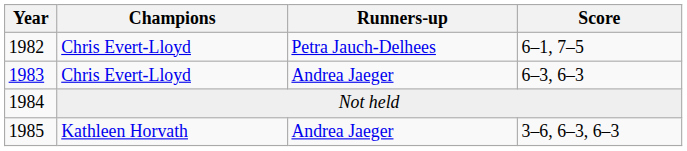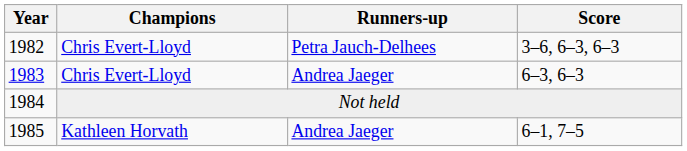 <table class="wikitable">
 <tr>
 <th style="width:40px">Year</th>
 <th style="width:200px">Champions</th>
 <th style="width:200px">Runners-up</th>
 <th style="width:140px" class="unsortable">Score</th>
 </tr>
 <tr>
 <td>1982</td>
 <td> <a href='#'>Chris Evert-Lloyd</a></td>
 <td> <a href='#'>Petra Jauch-Delhees</a></td>
-<td>6–1, 7–5</td>
+<td>3–6, 6–3, 6–3</td>
 </tr>
 <tr>
 <td><a href='#'>1983</a></td>
 <td> <a href='#'>Chris Evert-Lloyd</a></td>
 <td> <a href='#'>Andrea Jaeger</a></td>
 <td>6–3, 6–3</td>
 </tr>
 <tr>
 <td>1984</td>
 <td colspan=3 align=center style="background:#efefef"><em>Not held</em></td>
 </tr>
 <tr>
 <td>1985</td>
 <td> <a href='#'>Kathleen Horvath</a></td>
 <td> <a href='#'>Andrea Jaeger</a></td>
-<td>3–6, 6–3, 6–3</td>
+<td>6–1, 7–5</td>
 </tr>
 </table>
